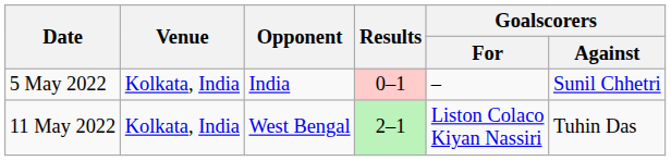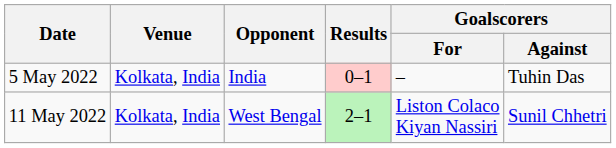 <table class="wikitable">
 <tr>
 <th rowspan="2">Date</th>
 <th rowspan="2">Venue</th>
 <th rowspan="2">Opponent</th>
 <th rowspan="2">Results</th>
 <th colspan="2">Goalscorers</th>
 </tr>
 <tr>
 <th>For</th>
 <th>Against</th>
 </tr>
 <tr>
 <td>5 May 2022</td>
 <td><a href='#'>Kolkata</a>, <a href='#'>India</a></td>
 <td><a href='#'>India</a></td>
 <td style="background:#FFCCCC"; align=center>0–1</td>
 <td>–</td>
-<td><a href='#'>Sunil Chhetri</a></td>
+<td>Tuhin Das</td>
 </tr>
 <tr>
 <td>11 May 2022</td>
 <td><a href='#'>Kolkata</a>, <a href='#'>India</a></td>
 <td><a href='#'>West Bengal</a></td>
 <td style="background:#BBF3BB"; align=center>2–1</td>
 <td><a href='#'>Liston Colaco</a><br><a href='#'>Kiyan Nassiri</a></td>
-<td>Tuhin Das</td>
+<td><a href='#'>Sunil Chhetri</a></td>
 </tr>
 </table>
